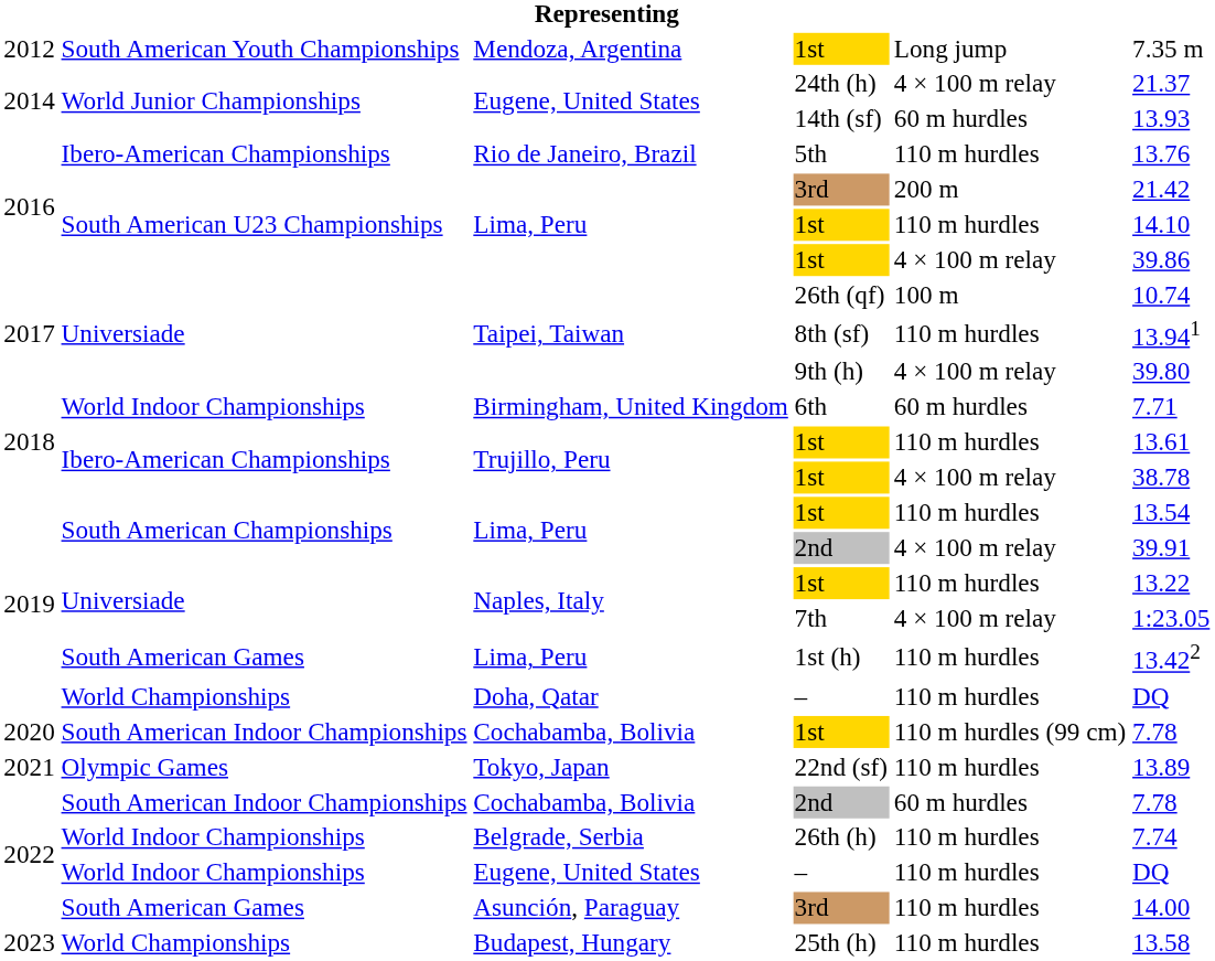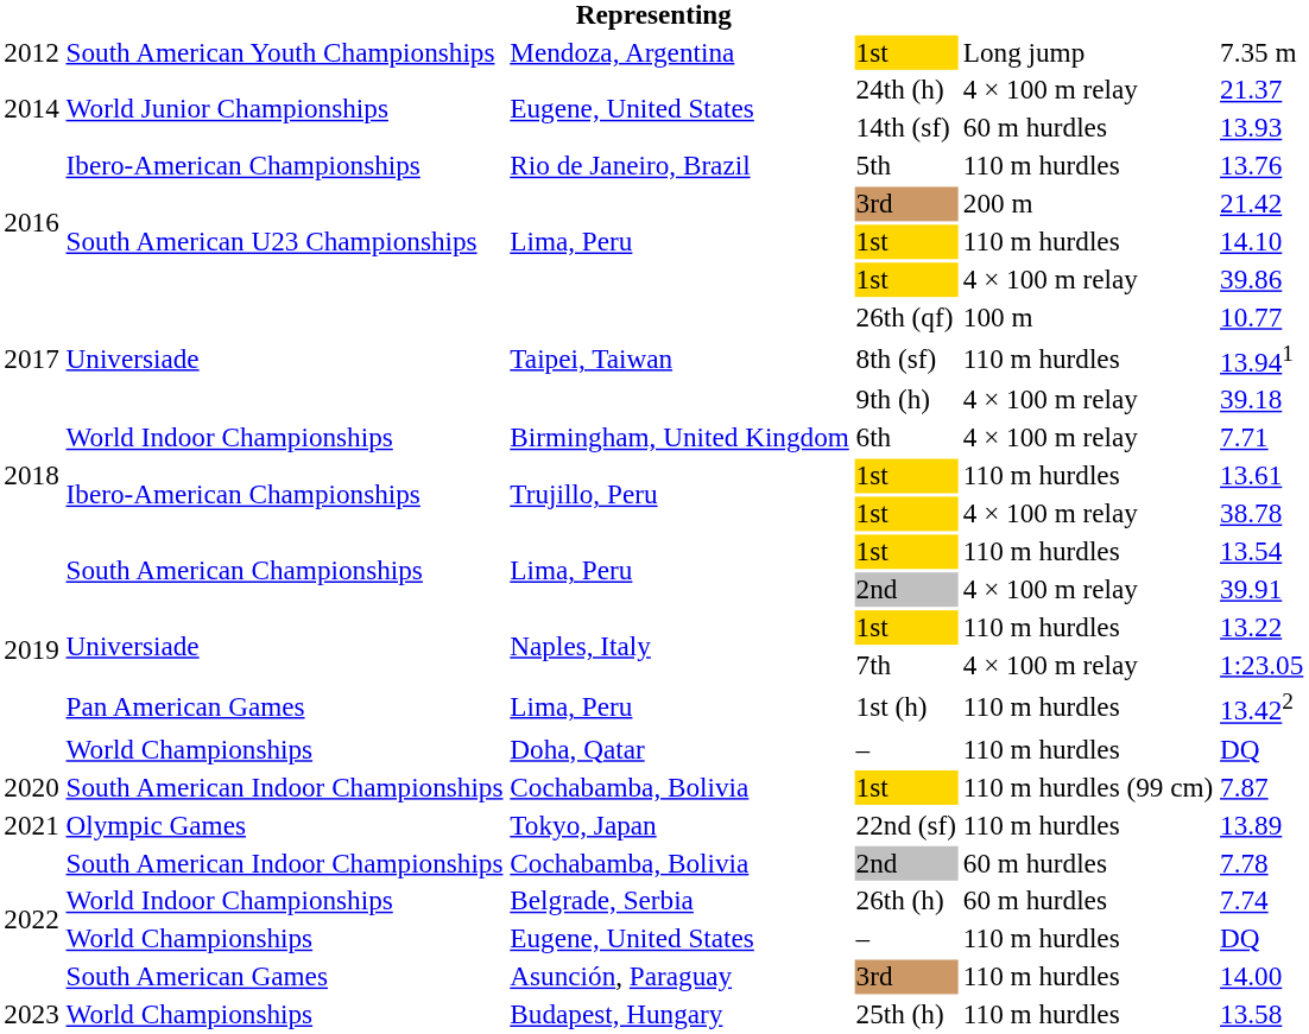 <table>
 <tr>
 <th colspan="6">Representing </th>
 </tr>
 <tr>
 <td>2012</td>
 <td><a href='#'>South American Youth Championships</a></td>
 <td><a href='#'>Mendoza, Argentina</a></td>
 <td bgcolor=gold>1st</td>
 <td>Long jump</td>
 <td>7.35 m</td>
 </tr>
 <tr>
 <td rowspan=2>2014</td>
 <td rowspan=2><a href='#'>World Junior Championships</a></td>
 <td rowspan=2><a href='#'>Eugene, United States</a></td>
 <td>24th (h)</td>
 <td>4 × 100 m relay</td>
 <td><a href='#'>21.37</a></td>
 </tr>
 <tr>
 <td>14th (sf)</td>
 <td>60 m hurdles</td>
 <td><a href='#'>13.93</a></td>
 </tr>
 <tr>
 <td rowspan=4>2016</td>
 <td><a href='#'>Ibero-American Championships</a></td>
 <td><a href='#'>Rio de Janeiro, Brazil</a></td>
 <td>5th</td>
 <td>110 m hurdles</td>
 <td><a href='#'>13.76</a></td>
 </tr>
 <tr>
 <td rowspan=3><a href='#'>South American U23 Championships</a></td>
 <td rowspan=3><a href='#'>Lima, Peru</a></td>
 <td bgcolor=cc9966>3rd</td>
 <td>200 m</td>
 <td><a href='#'>21.42</a></td>
 </tr>
 <tr>
 <td bgcolor=gold>1st</td>
 <td>110 m hurdles</td>
 <td><a href='#'>14.10</a></td>
 </tr>
 <tr>
 <td bgcolor=gold>1st</td>
 <td>4 × 100 m relay</td>
 <td><a href='#'>39.86</a></td>
 </tr>
 <tr>
 <td rowspan=3>2017</td>
 <td rowspan=3><a href='#'>Universiade</a></td>
 <td rowspan=3><a href='#'>Taipei, Taiwan</a></td>
 <td>26th (qf)</td>
 <td>100 m</td>
-<td><a href='#'>10.74</a></td>
+<td><a href='#'>10.77</a></td>
 </tr>
 <tr>
 <td>8th (sf)</td>
 <td>110 m hurdles</td>
 <td><a href='#'>13.94</a><sup>1</sup></td>
 </tr>
 <tr>
 <td>9th (h)</td>
 <td>4 × 100 m relay</td>
-<td><a href='#'>39.80</a></td>
+<td><a href='#'>39.18</a></td>
 </tr>
 <tr>
 <td rowspan=3>2018</td>
 <td><a href='#'>World Indoor Championships</a></td>
 <td><a href='#'>Birmingham, United Kingdom</a></td>
 <td>6th</td>
-<td>60 m hurdles</td>
+<td>4 × 100 m relay</td>
 <td><a href='#'>7.71</a></td>
 </tr>
 <tr>
 <td rowspan=2><a href='#'>Ibero-American Championships</a></td>
 <td rowspan=2><a href='#'>Trujillo, Peru</a></td>
 <td bgcolor=gold>1st</td>
 <td>110 m hurdles</td>
 <td><a href='#'>13.61</a></td>
 </tr>
 <tr>
 <td bgcolor=gold>1st</td>
 <td>4 × 100 m relay</td>
 <td><a href='#'>38.78</a></td>
 </tr>
 <tr>
 <td rowspan=6>2019</td>
 <td rowspan=2><a href='#'>South American Championships</a></td>
 <td rowspan=2><a href='#'>Lima, Peru</a></td>
 <td bgcolor=gold>1st</td>
 <td>110 m hurdles</td>
 <td><a href='#'>13.54</a></td>
 </tr>
 <tr>
 <td bgcolor=silver>2nd</td>
 <td>4 × 100 m relay</td>
 <td><a href='#'>39.91</a></td>
 </tr>
 <tr>
 <td rowspan=2><a href='#'>Universiade</a></td>
 <td rowspan=2><a href='#'>Naples, Italy</a></td>
 <td bgcolor=gold>1st</td>
 <td>110 m hurdles</td>
 <td><a href='#'>13.22</a></td>
 </tr>
 <tr>
 <td>7th</td>
 <td>4 × 100 m relay</td>
 <td><a href='#'>1:23.05</a></td>
 </tr>
 <tr>
-<td><a href='#'>South American Games</a></td>
+<td><a href='#'>Pan American Games</a></td>
 <td><a href='#'>Lima, Peru</a></td>
 <td>1st (h)</td>
 <td>110 m hurdles</td>
 <td><a href='#'>13.42</a><sup>2</sup></td>
 </tr>
 <tr>
 <td><a href='#'>World Championships</a></td>
 <td><a href='#'>Doha, Qatar</a></td>
 <td>–</td>
 <td>110 m hurdles</td>
 <td><a href='#'>DQ</a></td>
 </tr>
 <tr>
 <td>2020</td>
 <td><a href='#'>South American Indoor Championships</a></td>
 <td><a href='#'>Cochabamba, Bolivia</a></td>
 <td bgcolor=gold>1st</td>
 <td>110 m hurdles (99 cm)</td>
-<td><a href='#'>7.78</a></td>
+<td><a href='#'>7.87</a></td>
 </tr>
 <tr>
 <td>2021</td>
 <td><a href='#'>Olympic Games</a></td>
 <td><a href='#'>Tokyo, Japan</a></td>
 <td>22nd (sf)</td>
 <td>110 m hurdles</td>
 <td><a href='#'>13.89</a></td>
 </tr>
 <tr>
 <td rowspan=4>2022</td>
 <td><a href='#'>South American Indoor Championships</a></td>
 <td><a href='#'>Cochabamba, Bolivia</a></td>
 <td bgcolor=silver>2nd</td>
 <td>60 m hurdles</td>
 <td><a href='#'>7.78</a></td>
 </tr>
 <tr>
 <td><a href='#'>World Indoor Championships</a></td>
 <td><a href='#'>Belgrade, Serbia</a></td>
 <td>26th (h)</td>
-<td>110 m hurdles</td>
+<td>60 m hurdles</td>
 <td><a href='#'>7.74</a></td>
 </tr>
 <tr>
-<td><a href='#'>World Indoor Championships</a></td>
+<td><a href='#'>World Championships</a></td>
 <td><a href='#'>Eugene, United States</a></td>
 <td>–</td>
 <td>110 m hurdles</td>
 <td><a href='#'>DQ</a></td>
 </tr>
 <tr>
 <td><a href='#'>South American Games</a></td>
 <td><a href='#'>Asunción</a>, <a href='#'>Paraguay</a></td>
 <td bgcolor=cc9966>3rd</td>
 <td>110 m hurdles</td>
 <td><a href='#'>14.00</a></td>
 </tr>
 <tr>
 <td>2023</td>
 <td><a href='#'>World Championships</a></td>
 <td><a href='#'>Budapest, Hungary</a></td>
 <td>25th (h)</td>
 <td>110 m hurdles</td>
 <td><a href='#'>13.58</a></td>
 </tr>
 </table>
